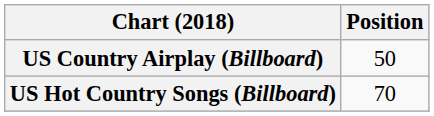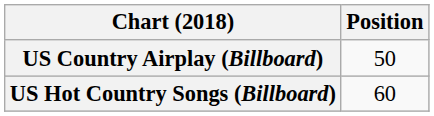 <table class="wikitable sortable plainrowheaders" style="text-align:center">
 <tr>
 <th scope="col">Chart (2018)</th>
 <th scope="col">Position</th>
 </tr>
 <tr>
 <th scope="row">US Country Airplay (<em>Billboard</em>)</th>
 <td>50</td>
 </tr>
 <tr>
 <th scope="row">US Hot Country Songs (<em>Billboard</em>)</th>
-<td>70</td>
+<td>60</td>
 </tr>
 </table>
